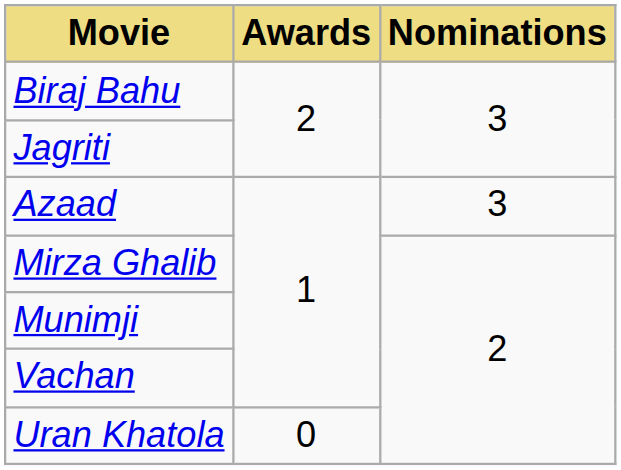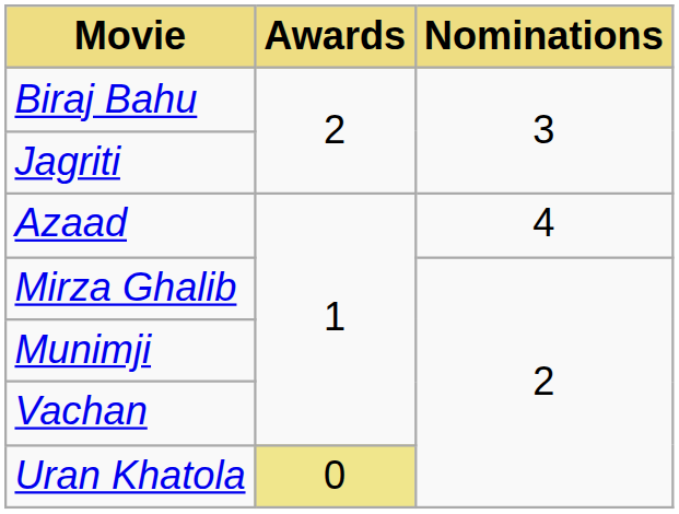 <table class="wikitable sortable" style="text-align:center">
 <tr>
 <th style="background:#EEDD82;">Movie</th>
 <th style="background:#EEDD82;">Awards</th>
 <th style="background:#EEDD82;">Nominations</th>
 </tr>
 <tr>
 <td align="left"><em><a href='#'>Biraj Bahu</a></em></td>
 <td rowspan=2>2</td>
 <td rowspan=2>3</td>
 </tr>
 <tr>
 <td align="left"><em><a href='#'>Jagriti</a></em></td>
 </tr>
 <tr>
 <td align="left"><em><a href='#'>Azaad</a></em></td>
 <td rowspan=4>1</td>
-<td>3</td>
+<td>4</td>
 </tr>
 <tr>
 <td align="left"><em><a href='#'>Mirza Ghalib</a></em></td>
 <td rowspan=4>2</td>
 </tr>
 <tr>
 <td align="left"><em><a href='#'>Munimji</a></em></td>
 </tr>
 <tr>
 <td align="left"><em><a href='#'>Vachan</a></em></td>
 </tr>
 <tr>
 <td align="left"><em><a href='#'>Uran Khatola</a></em></td>
-<td>0</td>
+<td style="background: khaki;">0</td>
 </tr>
 </table>
